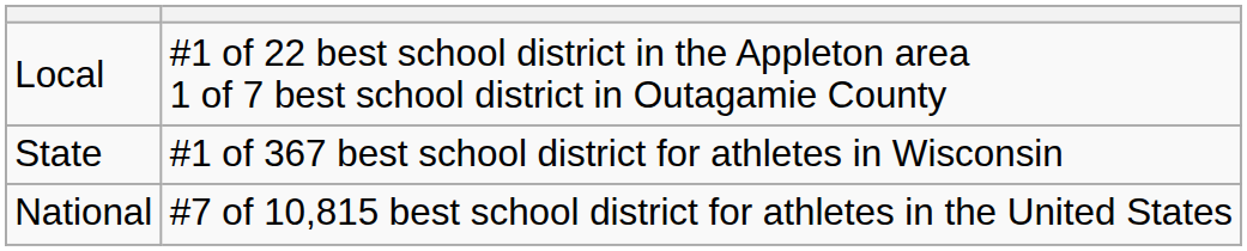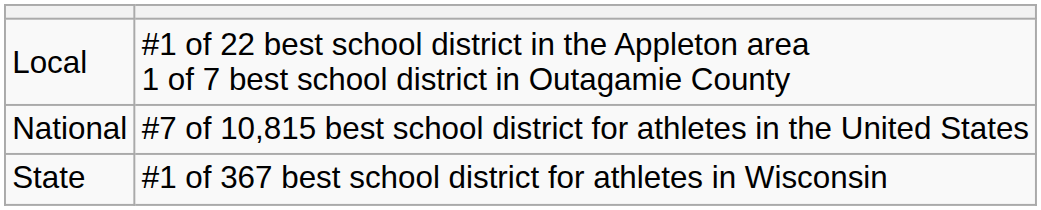 <table class="wikitable">
 <tr>
 <th></th>
 <th></th>
 </tr>
 <tr>
 <td>Local</td>
 <td>#1 of 22 best school district in the Appleton area<br>1 of 7 best school district in Outagamie County</td>
 </tr>
 <tr>
+<td>National</td>
+<td>#7 of 10,815 best school district for athletes in the United States</td>
+</tr>
+<tr>
 <td>State</td>
 <td>#1 of 367 best school district for athletes in Wisconsin</td>
 </tr>
-<tr>
-<td>National</td>
-<td>#7 of 10,815 best school district for athletes in the United States</td>
-</tr>
 </table>
